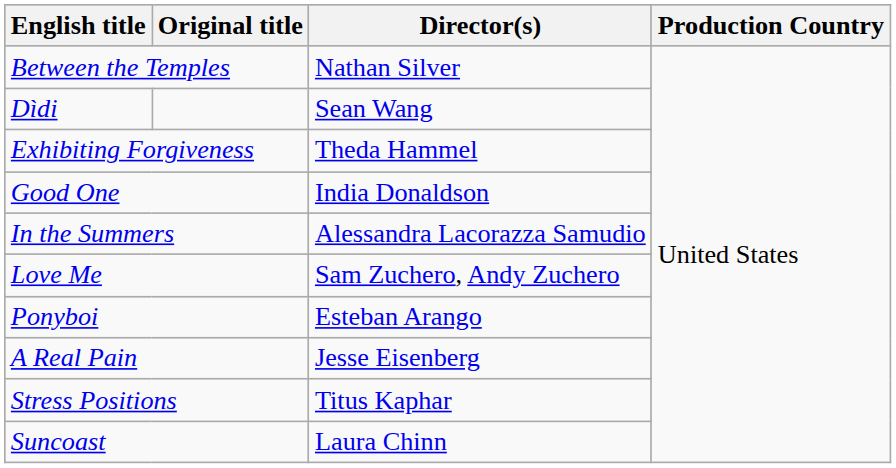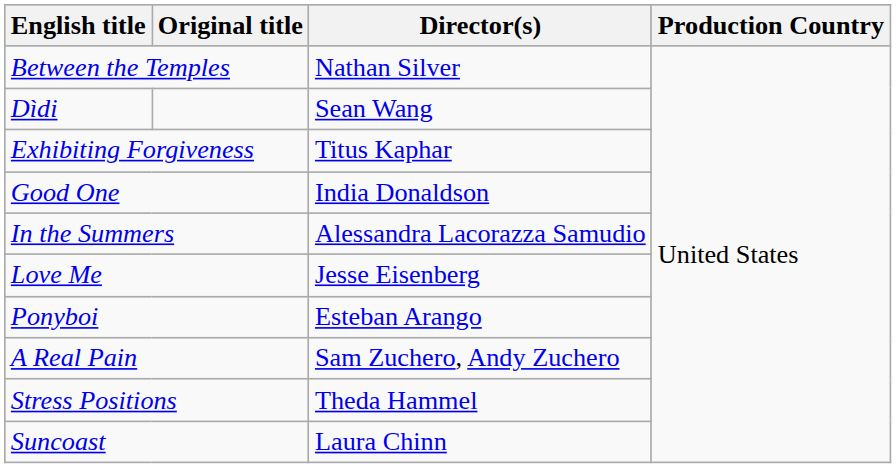 <table class="wikitable plainrowheaders" style="margin-bottom:4px">
 <tr>
 <th scope="col">English title</th>
 <th scope="col">Original title</th>
 <th scope="col">Director(s)</th>
 <th scope="col">Production Country</th>
 </tr>
 <tr>
 <td colspan="2" scope="row"><em><a href='#'>Between the Temples</a></em></td>
 <td><a href='#'>Nathan Silver</a></td>
 <td rowspan="10">United States</td>
 </tr>
 <tr>
 <td scope="row"><em><a href='#'>Dìdi</a></em></td>
 <td></td>
 <td><a href='#'>Sean Wang</a></td>
 </tr>
 <tr>
 <td colspan="2" scope="row"><em><a href='#'>Exhibiting Forgiveness</a></em></td>
-<td><a href='#'>Theda Hammel</a></td>
+<td><a href='#'>Titus Kaphar</a></td>
 </tr>
 <tr>
 <td colspan="2" scope="row"><em><a href='#'>Good One</a></em></td>
 <td><a href='#'>India Donaldson</a></td>
 </tr>
 <tr>
 <td colspan="2" scope="row"><em><a href='#'>In the Summers</a></em></td>
 <td><a href='#'>Alessandra Lacorazza Samudio</a></td>
 </tr>
 <tr>
 <td colspan="2" scope="row"><em><a href='#'>Love Me</a></em></td>
-<td><a href='#'>Sam Zuchero</a>, <a href='#'>Andy Zuchero</a></td>
+<td><a href='#'>Jesse Eisenberg</a></td>
 </tr>
 <tr>
 <td colspan="2" scope="row"><em><a href='#'>Ponyboi</a></em></td>
 <td><a href='#'>Esteban Arango</a></td>
 </tr>
 <tr>
 <td colspan="2" scope="row"><em><a href='#'>A Real Pain</a></em></td>
-<td><a href='#'>Jesse Eisenberg</a></td>
+<td><a href='#'>Sam Zuchero</a>, <a href='#'>Andy Zuchero</a></td>
 </tr>
 <tr>
 <td colspan="2" scope="row"><em><a href='#'>Stress Positions</a></em></td>
-<td><a href='#'>Titus Kaphar</a></td>
+<td><a href='#'>Theda Hammel</a></td>
 </tr>
 <tr>
 <td colspan="2" scope="row"><em><a href='#'>Suncoast</a></em></td>
 <td><a href='#'>Laura Chinn</a></td>
 </tr>
 </table>
